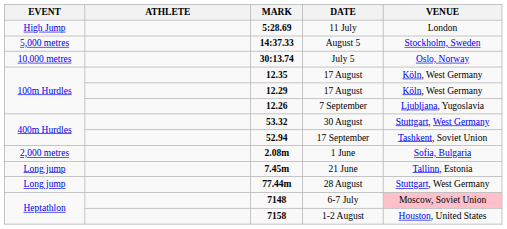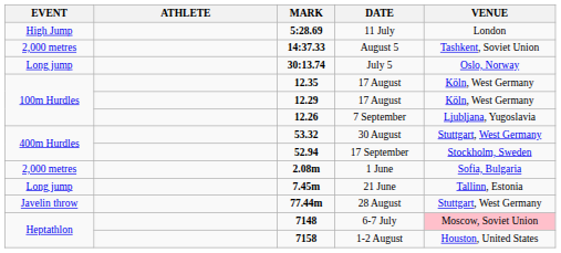 <table class="wikitable" style="border-collapse: collapse; font-size: 90%;">
 <tr>
 <th align="center" style="width: 8em">EVENT</th>
 <th align="center" style="width: 17em">ATHLETE</th>
 <th align="center" style="width: 5em">MARK</th>
 <th align="center" style="width: 8em">DATE</th>
 <th align="center" style="width: 12em">VENUE</th>
 </tr>
 <tr>
 <td align="center"><a href='#'>High Jump</a></td>
 <td></td>
 <td align="center"><strong>5:28.69</strong></td>
 <td align="center">11 July</td>
 <td align="center">London</td>
 </tr>
 <tr>
-<td align="center"><a href='#'>5,000 metres</a></td>
+<td align="center"><a href='#'>2,000 metres</a></td>
 <td></td>
 <td align="center"><strong>14:37.33</strong></td>
 <td align="center">August 5</td>
-<td align="center"><a href='#'>Stockholm, Sweden</a></td>
+<td align="center"><a href='#'>Tashkent</a>, Soviet Union</td>
 </tr>
 <tr>
-<td align="center"><a href='#'>10,000 metres</a></td>
+<td align="center"><a href='#'>Long jump</a></td>
 <td></td>
 <td align="center"><strong>30:13.74</strong></td>
 <td align="center">July 5</td>
 <td align="center"><a href='#'>Oslo, Norway</a></td>
 </tr>
 <tr>
 <td rowspan="3" align="center"><a href='#'>100m Hurdles</a></td>
 <td></td>
 <td align="center"><strong>12.35</strong></td>
 <td align="center">17 August</td>
 <td align="center"><a href='#'>Köln</a>, West Germany</td>
 </tr>
 <tr>
 <td></td>
 <td align="center"><strong>12.29</strong></td>
 <td align="center">17 August</td>
 <td align="center"><a href='#'>Köln</a>, West Germany</td>
 </tr>
 <tr>
 <td></td>
 <td align="center"><strong>12.26</strong></td>
 <td align="center">7 September</td>
 <td align="center"><a href='#'>Ljubljana</a>, Yugoslavia</td>
 </tr>
 <tr>
 <td rowspan=2 align="center"><a href='#'>400m Hurdles</a></td>
 <td></td>
 <td align="center"><strong>53.32</strong></td>
 <td align="center">30 August</td>
 <td align="center"><a href='#'>Stuttgart</a>, <a href='#'>West Germany</a></td>
 </tr>
 <tr>
 <td></td>
 <td align="center"><strong>52.94</strong></td>
 <td align="center">17 September</td>
-<td align="center"><a href='#'>Tashkent</a>, Soviet Union</td>
+<td align="center"><a href='#'>Stockholm, Sweden</a></td>
 </tr>
 <tr>
 <td align="center"><a href='#'>2,000 metres</a></td>
 <td></td>
 <td align="center"><strong>2.08m</strong></td>
 <td align="center">1 June</td>
 <td align="center"><a href='#'>Sofia, Bulgaria</a></td>
 </tr>
 <tr>
 <td align="center"><a href='#'>Long jump</a></td>
 <td></td>
 <td align="center"><strong>7.45m</strong></td>
 <td align="center">21 June</td>
 <td align="center"><a href='#'>Tallinn</a>, Estonia</td>
 </tr>
 <tr>
-<td align="center"><a href='#'>Long jump</a></td>
+<td align="center"><a href='#'>Javelin throw</a></td>
 <td></td>
 <td align="center"><strong>77.44m</strong></td>
 <td align="center">28 August</td>
 <td align="center"><a href='#'>Stuttgart</a>, West Germany</td>
 </tr>
 <tr>
 <td rowspan=2 align="center"><a href='#'>Heptathlon</a></td>
 <td></td>
 <td align="center"><strong>7148</strong></td>
 <td align="center">6-7 July</td>
 <td align="center" style="background: pink;">Moscow, Soviet Union</td>
 </tr>
 <tr>
 <td></td>
 <td align="center"><strong>7158</strong></td>
 <td align="center">1-2 August</td>
 <td align="center"><a href='#'>Houston</a>, United States</td>
 </tr>
 </table>
